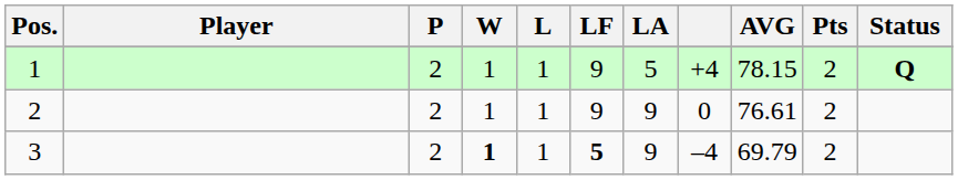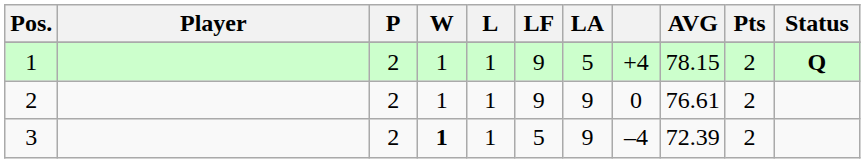 <table class="wikitable" style="text-align:center; margin: 1em auto 1em auto, align:left">
 <tr>
 <th width=25>Pos.</th>
 <th width=200>Player</th>
 <th width=25>P</th>
 <th width=25>W</th>
 <th width=25>L</th>
 <th width=25>LF</th>
 <th width=25>LA</th>
 <th width=25></th>
 <th width=35>AVG</th>
 <th width=25>Pts</th>
 <th width=50>Status</th>
 </tr>
 <tr>
 </tr>
 <tr style="background-color:#ccffcc">
 <td>1</td>
 <td align=left></td>
 <td>2</td>
 <td>1</td>
 <td>1</td>
 <td>9</td>
 <td>5</td>
 <td>+4</td>
 <td>78.15</td>
 <td>2</td>
 <td><strong>Q</strong></td>
 </tr>
 <tr style=>
 <td>2</td>
 <td align=left></td>
 <td>2</td>
 <td>1</td>
 <td>1</td>
 <td>9</td>
 <td>9</td>
 <td>0</td>
 <td>76.61</td>
 <td>2</td>
 <td></td>
 </tr>
 <tr style=>
 <td>3</td>
 <td align=left></td>
 <td>2</td>
 <td><strong>1</strong></td>
 <td>1</td>
-<td><strong>5</strong></td>
+<td>5</td>
 <td>9</td>
 <td>–4</td>
-<td>69.79</td>
+<td>72.39</td>
 <td>2</td>
 <td></td>
 </tr>
 </table>
